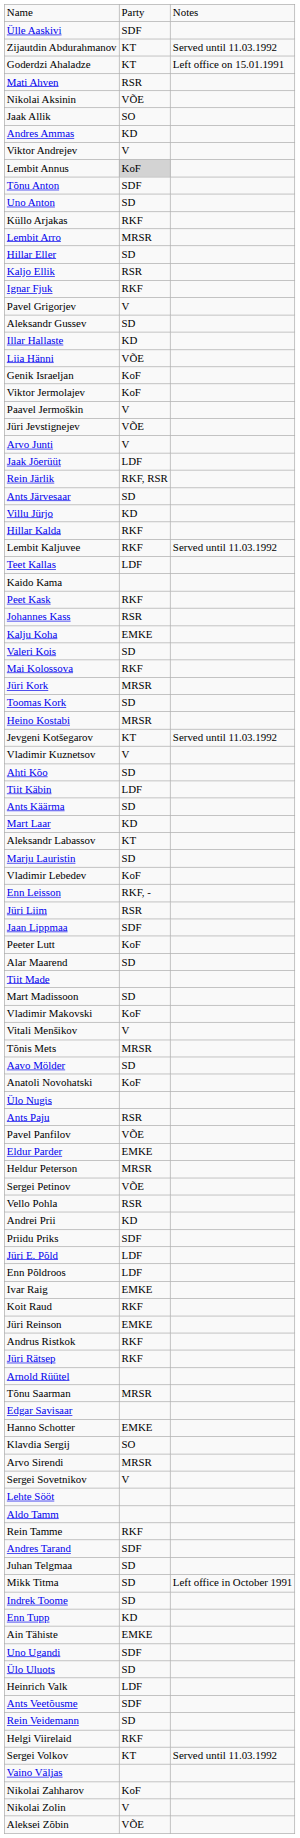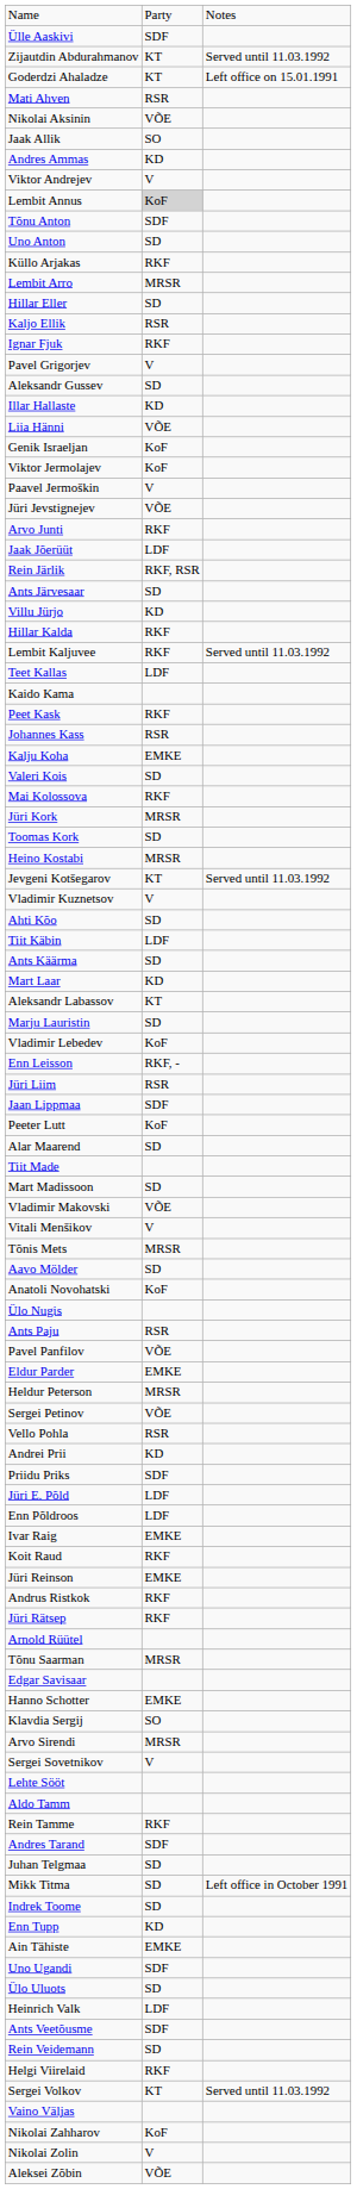 <table class="wikitable">
 <tr>
 <td>Name</td>
 <td>Party</td>
 <td>Notes</td>
 </tr>
 <tr>
 <td><a href='#'>Ülle Aaskivi</a></td>
 <td>SDF</td>
 <td></td>
 </tr>
 <tr>
 <td>Zijautdin Abdurahmanov</td>
 <td>KT</td>
 <td>Served until 11.03.1992</td>
 </tr>
 <tr>
 <td>Goderdzi Ahaladze</td>
 <td>KT</td>
 <td>Left office on 15.01.1991</td>
 </tr>
 <tr>
 <td><a href='#'>Mati Ahven</a></td>
 <td>RSR</td>
 <td></td>
 </tr>
 <tr>
 <td>Nikolai Aksinin</td>
 <td>VÕE</td>
 <td></td>
 </tr>
 <tr>
 <td>Jaak Allik</td>
 <td>SO</td>
 <td></td>
 </tr>
 <tr>
 <td><a href='#'>Andres Ammas</a></td>
 <td>KD</td>
 <td></td>
 </tr>
 <tr>
 <td>Viktor Andrejev</td>
 <td>V</td>
 <td></td>
 </tr>
 <tr>
 <td>Lembit Annus</td>
 <td style="background: lightgrey;">KoF</td>
 <td></td>
 </tr>
 <tr>
 <td><a href='#'>Tõnu Anton</a></td>
 <td>SDF</td>
 <td></td>
 </tr>
 <tr>
 <td><a href='#'>Uno Anton</a></td>
 <td>SD</td>
 <td></td>
 </tr>
 <tr>
 <td>Küllo Arjakas</td>
 <td>RKF</td>
 <td></td>
 </tr>
 <tr>
 <td><a href='#'>Lembit Arro</a></td>
 <td>MRSR</td>
 <td></td>
 </tr>
 <tr>
 <td><a href='#'>Hillar Eller</a></td>
 <td>SD</td>
 <td></td>
 </tr>
 <tr>
 <td><a href='#'>Kaljo Ellik</a></td>
 <td>RSR</td>
 <td></td>
 </tr>
 <tr>
 <td><a href='#'>Ignar Fjuk</a></td>
 <td>RKF</td>
 <td></td>
 </tr>
 <tr>
 <td>Pavel Grigorjev</td>
 <td>V</td>
 <td></td>
 </tr>
 <tr>
 <td>Aleksandr Gussev</td>
 <td>SD</td>
 <td></td>
 </tr>
 <tr>
 <td><a href='#'>Illar Hallaste</a></td>
 <td>KD</td>
 <td></td>
 </tr>
 <tr>
 <td><a href='#'>Liia Hänni</a></td>
 <td>VÕE</td>
 <td></td>
 </tr>
 <tr>
 <td>Genik Israeljan</td>
 <td>KoF</td>
 <td></td>
 </tr>
 <tr>
 <td>Viktor Jermolajev</td>
 <td>KoF</td>
 <td></td>
 </tr>
 <tr>
 <td>Paavel Jermoškin</td>
 <td>V</td>
 <td></td>
 </tr>
 <tr>
 <td>Jüri Jevstignejev</td>
 <td>VÕE</td>
 <td></td>
 </tr>
 <tr>
 <td><a href='#'>Arvo Junti</a></td>
-<td>V</td>
+<td>RKF</td>
 <td></td>
 </tr>
 <tr>
 <td><a href='#'>Jaak Jõerüüt</a></td>
 <td>LDF</td>
 <td></td>
 </tr>
 <tr>
 <td><a href='#'>Rein Järlik</a></td>
 <td>RKF, RSR</td>
 <td></td>
 </tr>
 <tr>
 <td><a href='#'>Ants Järvesaar</a></td>
 <td>SD</td>
 <td></td>
 </tr>
 <tr>
 <td><a href='#'>Villu Jürjo</a></td>
 <td>KD</td>
 <td></td>
 </tr>
 <tr>
 <td><a href='#'>Hillar Kalda</a></td>
 <td>RKF</td>
 <td></td>
 </tr>
 <tr>
 <td>Lembit Kaljuvee</td>
 <td>RKF</td>
 <td>Served until 11.03.1992</td>
 </tr>
 <tr>
 <td><a href='#'>Teet Kallas</a></td>
 <td>LDF</td>
 <td></td>
 </tr>
 <tr>
 <td>Kaido Kama</td>
 <td></td>
 <td></td>
 </tr>
 <tr>
 <td><a href='#'>Peet Kask</a></td>
 <td>RKF</td>
 <td></td>
 </tr>
 <tr>
 <td><a href='#'>Johannes Kass</a></td>
 <td>RSR</td>
 <td></td>
 </tr>
 <tr>
 <td><a href='#'>Kalju Koha</a></td>
 <td>EMKE</td>
 <td></td>
 </tr>
 <tr>
 <td><a href='#'>Valeri Kois</a></td>
 <td>SD</td>
 <td></td>
 </tr>
 <tr>
 <td><a href='#'>Mai Kolossova</a></td>
 <td>RKF</td>
 <td></td>
 </tr>
 <tr>
 <td><a href='#'>Jüri Kork</a></td>
 <td>MRSR</td>
 <td></td>
 </tr>
 <tr>
 <td><a href='#'>Toomas Kork</a></td>
 <td>SD</td>
 <td></td>
 </tr>
 <tr>
 <td><a href='#'>Heino Kostabi</a></td>
 <td>MRSR</td>
 <td></td>
 </tr>
 <tr>
 <td>Jevgeni Kotšegarov</td>
 <td>KT</td>
 <td>Served until 11.03.1992</td>
 </tr>
 <tr>
 <td>Vladimir Kuznetsov</td>
 <td>V</td>
 <td></td>
 </tr>
 <tr>
 <td><a href='#'>Ahti Kõo</a></td>
 <td>SD</td>
 <td></td>
 </tr>
 <tr>
 <td><a href='#'>Tiit Käbin</a></td>
 <td>LDF</td>
 <td></td>
 </tr>
 <tr>
 <td><a href='#'>Ants Käärma</a></td>
 <td>SD</td>
 <td></td>
 </tr>
 <tr>
 <td><a href='#'>Mart Laar</a></td>
 <td>KD</td>
 <td></td>
 </tr>
 <tr>
 <td>Aleksandr Labassov</td>
 <td>KT</td>
 <td></td>
 </tr>
 <tr>
 <td><a href='#'>Marju Lauristin</a></td>
 <td>SD</td>
 <td></td>
 </tr>
 <tr>
 <td>Vladimir Lebedev</td>
 <td>KoF</td>
 <td></td>
 </tr>
 <tr>
 <td><a href='#'>Enn Leisson</a></td>
 <td>RKF, -</td>
 <td></td>
 </tr>
 <tr>
 <td><a href='#'>Jüri Liim</a></td>
 <td>RSR</td>
 <td></td>
 </tr>
 <tr>
 <td><a href='#'>Jaan Lippmaa</a></td>
 <td>SDF</td>
 <td></td>
 </tr>
 <tr>
 <td>Peeter Lutt</td>
 <td>KoF</td>
 <td></td>
 </tr>
 <tr>
 <td>Alar Maarend</td>
 <td>SD</td>
 <td></td>
 </tr>
 <tr>
 <td><a href='#'>Tiit Made</a></td>
 <td></td>
 <td></td>
 </tr>
 <tr>
 <td>Mart Madissoon</td>
 <td>SD</td>
 <td></td>
 </tr>
 <tr>
 <td>Vladimir Makovski</td>
-<td>KoF</td>
+<td>VÕE</td>
 <td></td>
 </tr>
 <tr>
 <td>Vitali Menšikov</td>
 <td>V</td>
 <td></td>
 </tr>
 <tr>
 <td>Tõnis Mets</td>
 <td>MRSR</td>
 <td></td>
 </tr>
 <tr>
 <td><a href='#'>Aavo Mölder</a></td>
 <td>SD</td>
 <td></td>
 </tr>
 <tr>
 <td>Anatoli Novohatski</td>
 <td>KoF</td>
 <td></td>
 </tr>
 <tr>
 <td><a href='#'>Ülo Nugis</a></td>
 <td></td>
 <td></td>
 </tr>
 <tr>
 <td><a href='#'>Ants Paju</a></td>
 <td>RSR</td>
 <td></td>
 </tr>
 <tr>
 <td>Pavel Panfilov</td>
 <td>VÕE</td>
 <td></td>
 </tr>
 <tr>
 <td><a href='#'>Eldur Parder</a></td>
 <td>EMKE</td>
 <td></td>
 </tr>
 <tr>
 <td>Heldur Peterson</td>
 <td>MRSR</td>
 <td></td>
 </tr>
 <tr>
 <td>Sergei Petinov</td>
 <td>VÕE</td>
 <td></td>
 </tr>
 <tr>
 <td>Vello Pohla</td>
 <td>RSR</td>
 <td></td>
 </tr>
 <tr>
 <td>Andrei Prii</td>
 <td>KD</td>
 <td></td>
 </tr>
 <tr>
 <td>Priidu Priks</td>
 <td>SDF</td>
 <td></td>
 </tr>
 <tr>
 <td><a href='#'>Jüri E. Põld</a></td>
 <td>LDF</td>
 <td></td>
 </tr>
 <tr>
 <td>Enn Põldroos</td>
 <td>LDF</td>
 <td></td>
 </tr>
 <tr>
 <td>Ivar Raig</td>
 <td>EMKE</td>
 <td></td>
 </tr>
 <tr>
 <td>Koit Raud</td>
 <td>RKF</td>
 <td></td>
 </tr>
 <tr>
 <td>Jüri Reinson</td>
 <td>EMKE</td>
 <td></td>
 </tr>
 <tr>
 <td>Andrus Ristkok</td>
 <td>RKF</td>
 <td></td>
 </tr>
 <tr>
 <td><a href='#'>Jüri Rätsep</a></td>
 <td>RKF</td>
 <td></td>
 </tr>
 <tr>
 <td><a href='#'>Arnold Rüütel</a></td>
 <td></td>
 <td></td>
 </tr>
 <tr>
 <td>Tõnu Saarman</td>
 <td>MRSR</td>
 <td></td>
 </tr>
 <tr>
 <td><a href='#'>Edgar Savisaar</a></td>
 <td></td>
 <td></td>
 </tr>
 <tr>
 <td>Hanno Schotter</td>
 <td>EMKE</td>
 <td></td>
 </tr>
 <tr>
 <td>Klavdia Sergij</td>
 <td>SO</td>
 <td></td>
 </tr>
 <tr>
 <td>Arvo Sirendi</td>
 <td>MRSR</td>
 <td></td>
 </tr>
 <tr>
 <td>Sergei Sovetnikov</td>
 <td>V</td>
 <td></td>
 </tr>
 <tr>
 <td><a href='#'>Lehte Sööt</a></td>
 <td></td>
 <td></td>
 </tr>
 <tr>
 <td><a href='#'>Aldo Tamm</a></td>
 <td></td>
 <td></td>
 </tr>
 <tr>
 <td>Rein Tamme</td>
 <td>RKF</td>
 <td></td>
 </tr>
 <tr>
 <td><a href='#'>Andres Tarand</a></td>
 <td>SDF</td>
 <td></td>
 </tr>
 <tr>
 <td>Juhan Telgmaa</td>
 <td>SD</td>
 <td></td>
 </tr>
 <tr>
 <td>Mikk Titma</td>
 <td>SD</td>
 <td>Left office in October 1991</td>
 </tr>
 <tr>
 <td><a href='#'>Indrek Toome</a></td>
 <td>SD</td>
 <td></td>
 </tr>
 <tr>
 <td><a href='#'>Enn Tupp</a></td>
 <td>KD</td>
 <td></td>
 </tr>
 <tr>
 <td>Ain Tähiste</td>
 <td>EMKE</td>
 <td></td>
 </tr>
 <tr>
 <td><a href='#'>Uno Ugandi</a></td>
 <td>SDF</td>
 <td></td>
 </tr>
 <tr>
 <td><a href='#'>Ülo Uluots</a></td>
 <td>SD</td>
 <td></td>
 </tr>
 <tr>
 <td>Heinrich Valk</td>
 <td>LDF</td>
 <td></td>
 </tr>
 <tr>
 <td><a href='#'>Ants Veetõusme</a></td>
 <td>SDF</td>
 <td></td>
 </tr>
 <tr>
 <td><a href='#'>Rein Veidemann</a></td>
 <td>SD</td>
 <td></td>
 </tr>
 <tr>
 <td>Helgi Viirelaid</td>
 <td>RKF</td>
 <td></td>
 </tr>
 <tr>
 <td>Sergei Volkov</td>
 <td>KT</td>
 <td>Served until 11.03.1992</td>
 </tr>
 <tr>
 <td><a href='#'>Vaino Väljas</a></td>
 <td></td>
 <td></td>
 </tr>
 <tr>
 <td>Nikolai Zahharov</td>
 <td>KoF</td>
 <td></td>
 </tr>
 <tr>
 <td>Nikolai Zolin</td>
 <td>V</td>
 <td></td>
 </tr>
 <tr>
 <td>Aleksei Zõbin</td>
 <td>VÕE</td>
 <td></td>
 </tr>
 </table>
